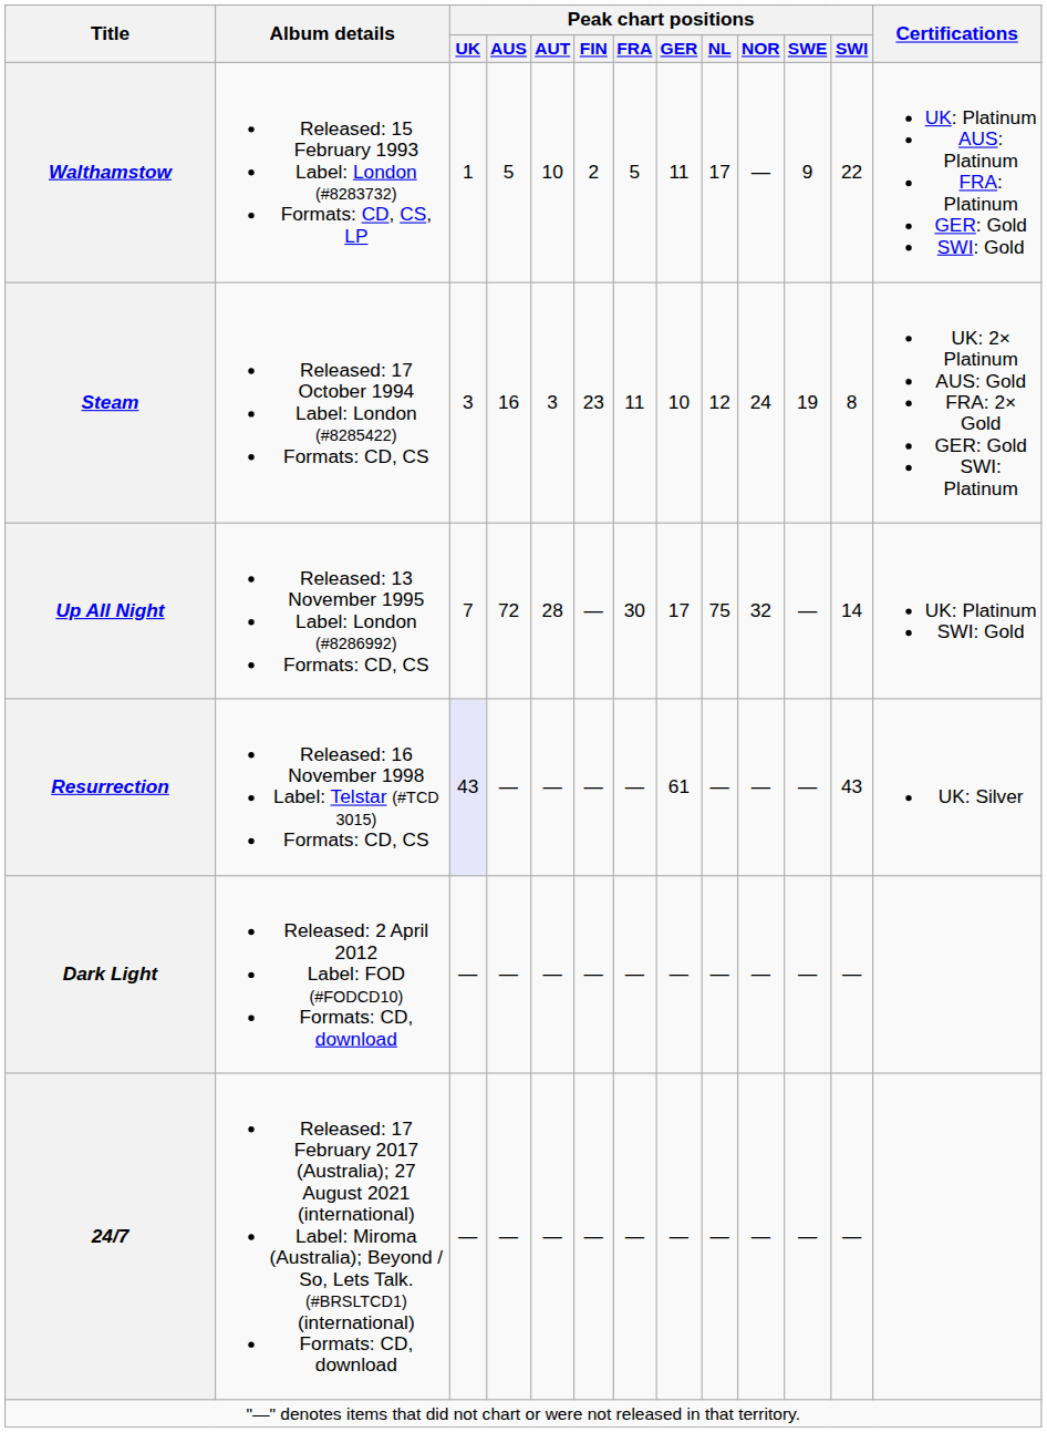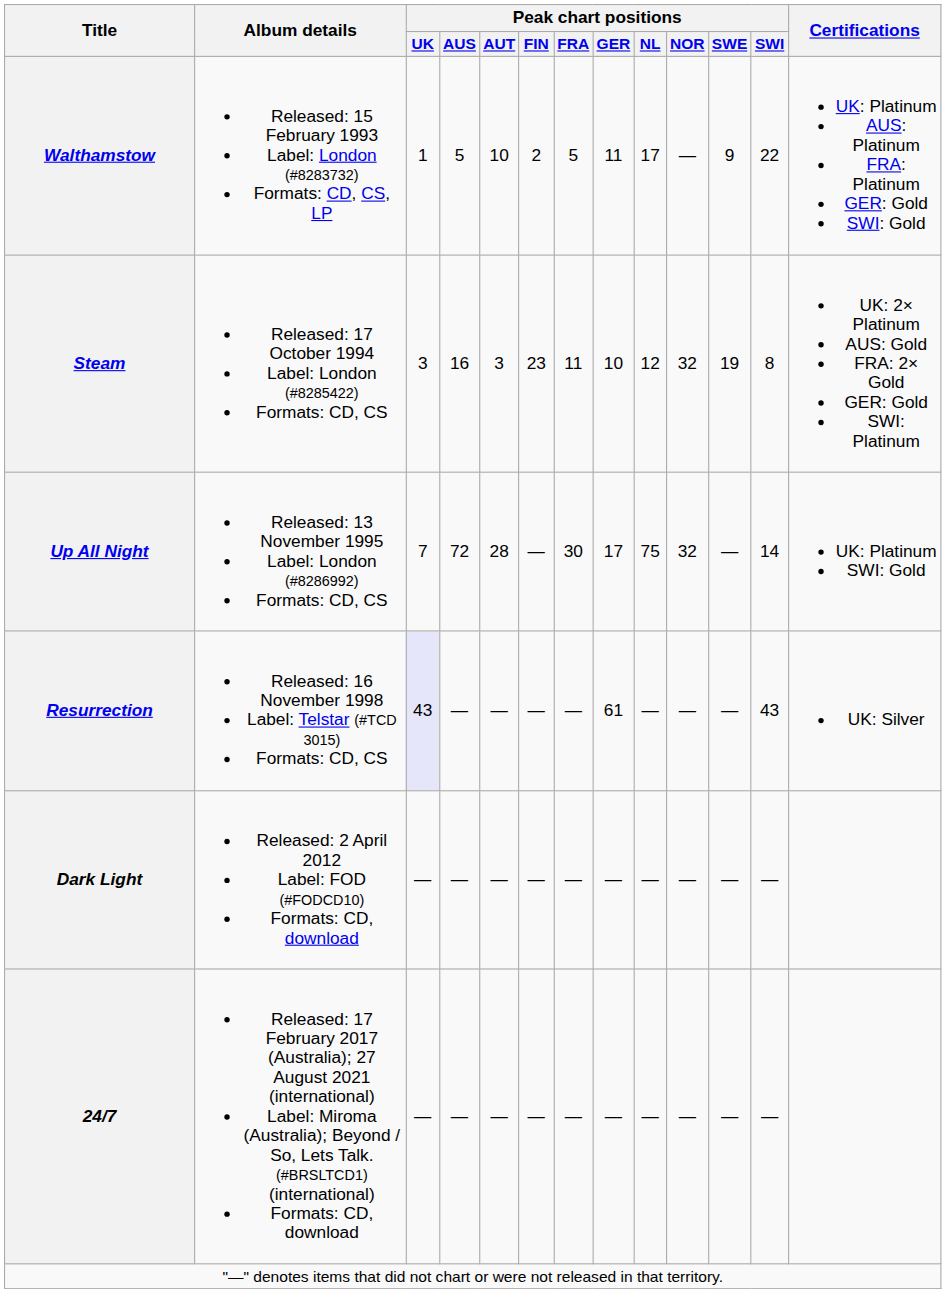 <table class="wikitable plainrowheaders" style="text-align:center;">
 <tr>
 <th scope="col" rowspan="2" style="width:16em;">Title</th>
 <th scope="col" rowspan="2" style="width:16em;">Album details</th>
 <th scope="col" colspan="10">Peak chart positions</th>
 <th rowspan="2" style="width:11em;"><a href='#'>Certifications</a></th>
 </tr>
 <tr>
 <th style="width:2em;font-size:90%;"><a href='#'>UK</a><br></th>
 <th style="width:2em;font-size:90%;"><a href='#'>AUS</a><br></th>
 <th style="width:2em;font-size:90%;"><a href='#'>AUT</a><br></th>
 <th style="width:2em;font-size:90%;"><a href='#'>FIN</a><br></th>
 <th style="width:2em;font-size:90%;"><a href='#'>FRA</a><br></th>
 <th style="width:2em;font-size:90%;"><a href='#'>GER</a><br></th>
 <th style="width:2em;font-size:90%;"><a href='#'>NL</a><br></th>
 <th style="width:2em;font-size:90%;"><a href='#'>NOR</a><br></th>
 <th style="width:2em;font-size:90%;"><a href='#'>SWE</a><br></th>
 <th style="width:2em;font-size:90%;"><a href='#'>SWI</a><br></th>
 </tr>
 <tr>
 <th scope="row"><em><a href='#'>Walthamstow</a></em></th>
 <td><br><ul><li>Released: 15 February 1993</li><li>Label: <a href='#'>London</a> <small>(#8283732)</small></li><li>Formats: <a href='#'>CD</a>, <a href='#'>CS</a>, <a href='#'>LP</a></li></ul></td>
 <td>1</td>
 <td>5</td>
 <td>10</td>
 <td>2</td>
 <td>5</td>
 <td>11</td>
 <td>17</td>
 <td>—</td>
 <td>9</td>
 <td>22</td>
 <td><br><ul><li><a href='#'>UK</a>: Platinum</li><li><a href='#'>AUS</a>: Platinum</li><li><a href='#'>FRA</a>: Platinum</li><li><a href='#'>GER</a>: Gold</li><li><a href='#'>SWI</a>: Gold</li></ul></td>
 </tr>
 <tr>
 <th scope="row"><em><a href='#'>Steam</a></em></th>
 <td><br><ul><li>Released: 17 October 1994</li><li>Label: London <small>(#8285422)</small></li><li>Formats: CD, CS</li></ul></td>
 <td>3</td>
 <td>16</td>
 <td>3</td>
 <td>23</td>
 <td>11</td>
 <td>10</td>
 <td>12</td>
-<td>24</td>
+<td>32</td>
 <td>19</td>
 <td>8</td>
 <td><br><ul><li>UK: 2× Platinum</li><li>AUS: Gold</li><li>FRA: 2× Gold</li><li>GER: Gold</li><li>SWI: Platinum</li></ul></td>
 </tr>
 <tr>
 <th scope="row"><em><a href='#'>Up All Night</a></em></th>
 <td><br><ul><li>Released: 13 November 1995</li><li>Label: London <small>(#8286992)</small></li><li>Formats: CD, CS</li></ul></td>
 <td>7</td>
 <td>72</td>
 <td>28</td>
 <td>—</td>
 <td>30</td>
 <td>17</td>
 <td>75</td>
 <td>32</td>
 <td>—</td>
 <td>14</td>
 <td><br><ul><li>UK: Platinum</li><li>SWI: Gold</li></ul></td>
 </tr>
 <tr>
 <th scope="row"><em><a href='#'>Resurrection</a></em></th>
 <td><br><ul><li>Released: 16 November 1998</li><li>Label: <a href='#'>Telstar</a> <small>(#TCD 3015)</small></li><li>Formats: CD, CS</li></ul></td>
 <td style="background: lavender;">43</td>
 <td>—</td>
 <td>—</td>
 <td>—</td>
 <td>—</td>
 <td>61</td>
 <td>—</td>
 <td>—</td>
 <td>—</td>
 <td>43</td>
 <td><br><ul><li>UK: Silver</li></ul></td>
 </tr>
 <tr>
 <th scope="row"><em>Dark Light</em></th>
 <td><br><ul><li>Released: 2 April 2012</li><li>Label: FOD <small>(#FODCD10)</small></li><li>Formats: CD, <a href='#'>download</a></li></ul></td>
 <td>—</td>
 <td>—</td>
 <td>—</td>
 <td>—</td>
 <td>—</td>
 <td>—</td>
 <td>—</td>
 <td>—</td>
 <td>—</td>
 <td>—</td>
 <td></td>
 </tr>
 <tr>
 <th scope="row"><em>24/7</em></th>
 <td><br><ul><li>Released: 17 February 2017 (Australia); 27 August 2021 (international)</li><li>Label: Miroma (Australia); Beyond / So, Lets Talk. <small>(#BRSLTCD1)</small> (international)</li><li>Formats: CD, download</li></ul></td>
 <td>—</td>
 <td>—</td>
 <td>—</td>
 <td>—</td>
 <td>—</td>
 <td>—</td>
 <td>—</td>
 <td>—</td>
 <td>—</td>
 <td>—</td>
 <td></td>
 </tr>
 <tr>
 <td colspan="15" align="center" style="font-size:90%">"—" denotes items that did not chart or were not released in that territory.</td>
 </tr>
 </table>
